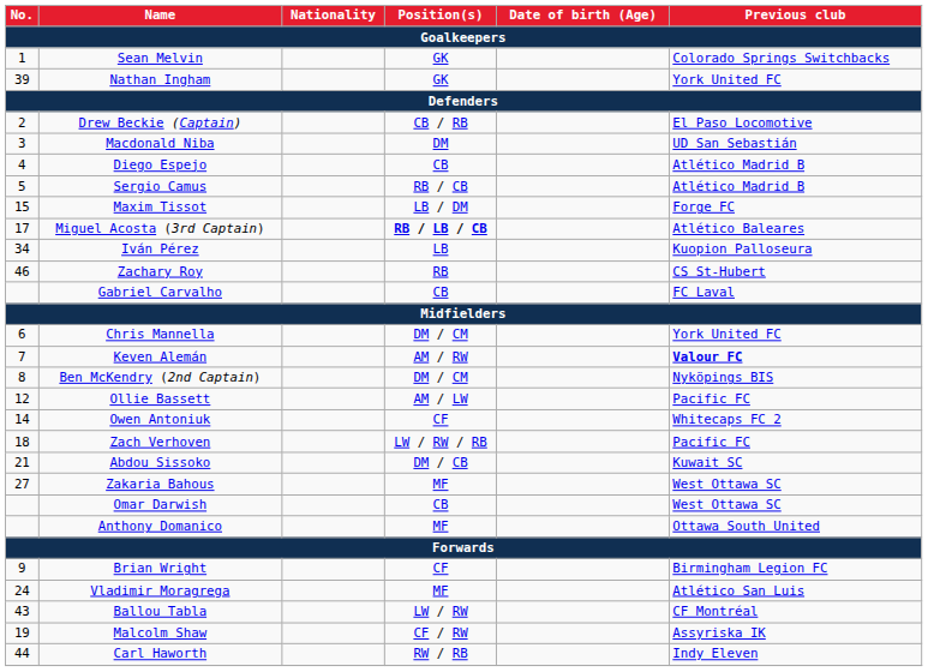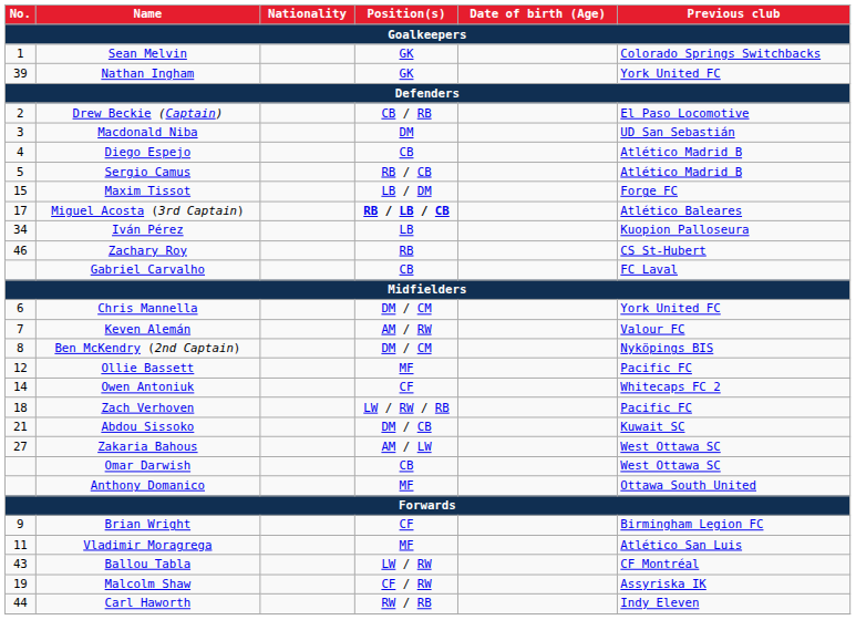 <table class="wikitable" style="text-align:center; font-size:86%; width:90%;">
 <tr>
 <th style="background:#e61d2e; color:white; text-align:center;">No.</th>
 <th style="background:#e61d2e; color:white; text-align:center;">Name</th>
 <th style="background:#e61d2e; color:white; text-align:center;">Nationality</th>
 <th style="background:#e61d2e; color:white; text-align:center;">Position(s)</th>
 <th style="background:#e61d2e; color:white; text-align:center;">Date of birth (Age)</th>
 <th style="background:#e61d2e; color:white; text-align:center;">Previous club</th>
 </tr>
 <tr>
 <th colspan="7" style="background:#102f52; color:white; text-align:center;">Goalkeepers</th>
 </tr>
 <tr>
 <td>1</td>
 <td><a href='#'>Sean Melvin</a></td>
 <td></td>
 <td><a href='#'>GK</a></td>
 <td></td>
 <td align="left"> <a href='#'>Colorado Springs Switchbacks</a></td>
 </tr>
 <tr>
 <td>39</td>
 <td><a href='#'>Nathan Ingham</a></td>
 <td></td>
 <td><a href='#'>GK</a></td>
 <td></td>
 <td align="left"> <a href='#'>York United FC</a></td>
 </tr>
 <tr>
 <th colspan="7" style="background:#102f52; color:white; text-align:center;">Defenders</th>
 </tr>
 <tr>
 <td>2</td>
 <td><a href='#'>Drew Beckie</a> <em>(<a href='#'>Captain</a>)</em></td>
 <td></td>
 <td><a href='#'>CB</a> / <a href='#'>RB</a></td>
 <td></td>
 <td align="left"> <a href='#'>El Paso Locomotive</a></td>
 </tr>
 <tr>
 <td>3</td>
 <td><a href='#'>Macdonald Niba</a></td>
 <td></td>
 <td><a href='#'>DM</a></td>
 <td></td>
 <td align="left"> <a href='#'>UD San Sebastián</a></td>
 </tr>
 <tr>
 <td>4</td>
 <td><a href='#'>Diego Espejo</a></td>
 <td></td>
 <td><a href='#'>CB</a></td>
 <td></td>
 <td align="left"> <a href='#'>Atlético Madrid B</a></td>
 </tr>
 <tr>
 <td>5</td>
 <td><a href='#'>Sergio Camus</a></td>
 <td></td>
 <td><a href='#'>RB</a> / <a href='#'>CB</a></td>
 <td></td>
 <td align="left"> <a href='#'>Atlético Madrid B</a></td>
 </tr>
 <tr>
 <td>15</td>
 <td><a href='#'>Maxim Tissot</a></td>
 <td></td>
 <td><a href='#'>LB</a> / <a href='#'>DM</a></td>
 <td></td>
 <td align="left"> <a href='#'>Forge FC</a></td>
 </tr>
 <tr>
 <td>17</td>
 <td><a href='#'>Miguel Acosta</a> (<em>3rd Captain</em>)</td>
 <td></td>
 <td><strong><a href='#'>RB</a> / <a href='#'>LB</a> / <a href='#'>CB</a></strong></td>
 <td></td>
 <td align="left"> <a href='#'>Atlético Baleares</a></td>
 </tr>
 <tr>
 <td>34</td>
 <td><a href='#'>Iván Pérez</a></td>
 <td></td>
 <td><a href='#'>LB</a></td>
 <td></td>
 <td align="left"> <a href='#'>Kuopion Palloseura</a></td>
 </tr>
 <tr>
 <td>46</td>
 <td><a href='#'>Zachary Roy</a></td>
 <td></td>
 <td><a href='#'>RB</a></td>
 <td></td>
 <td align="left"> <a href='#'>CS St-Hubert</a></td>
 </tr>
 <tr>
 <td></td>
 <td><a href='#'>Gabriel Carvalho</a></td>
 <td></td>
 <td><a href='#'>CB</a></td>
 <td></td>
 <td align="left"> <a href='#'>FC Laval</a></td>
 </tr>
 <tr>
 <th colspan="7" style="background:#102f52; color:white; text-align:center;">Midfielders</th>
 </tr>
 <tr>
 <td>6</td>
 <td><a href='#'>Chris Mannella</a></td>
 <td></td>
 <td><a href='#'>DM</a> / <a href='#'>CM</a></td>
 <td></td>
 <td align="left"> <a href='#'>York United FC</a></td>
 </tr>
 <tr>
 <td>7</td>
 <td><a href='#'>Keven Alemán</a></td>
 <td></td>
 <td><a href='#'>AM</a> / <a href='#'>RW</a></td>
 <td></td>
-<td align="left"><strong> <a href='#'>Valour FC</a></strong></td>
+<td align="left"> <a href='#'>Valour FC</a></td>
 </tr>
 <tr>
 <td>8</td>
 <td><a href='#'>Ben McKendry</a> (<em>2nd Captain</em>)</td>
 <td></td>
 <td><a href='#'>DM</a> / <a href='#'>CM</a></td>
 <td></td>
 <td align="left"> <a href='#'>Nyköpings BIS</a></td>
 </tr>
 <tr>
 <td>12</td>
 <td><a href='#'>Ollie Bassett</a></td>
 <td></td>
-<td><a href='#'>AM</a> / <a href='#'>LW</a></td>
+<td><a href='#'>MF</a></td>
 <td></td>
 <td align="left"> <a href='#'>Pacific FC</a></td>
 </tr>
 <tr>
 <td>14</td>
 <td><a href='#'>Owen Antoniuk</a></td>
 <td></td>
 <td><a href='#'>CF</a></td>
 <td></td>
 <td align="left"> <a href='#'>Whitecaps FC 2</a></td>
 </tr>
 <tr>
 <td>18</td>
 <td><a href='#'>Zach Verhoven</a></td>
 <td></td>
 <td><a href='#'>LW</a> / <a href='#'>RW</a> / <a href='#'>RB</a></td>
 <td></td>
 <td align="left"> <a href='#'>Pacific FC</a></td>
 </tr>
 <tr>
 <td>21</td>
 <td><a href='#'>Abdou Sissoko</a></td>
 <td></td>
 <td><a href='#'>DM</a> / <a href='#'>CB</a></td>
 <td></td>
 <td align="left"> <a href='#'>Kuwait SC</a></td>
 </tr>
 <tr>
 <td>27</td>
 <td><a href='#'>Zakaria Bahous</a></td>
 <td></td>
-<td><a href='#'>MF</a></td>
+<td><a href='#'>AM</a> / <a href='#'>LW</a></td>
 <td></td>
 <td align="left"> <a href='#'>West Ottawa SC</a></td>
 </tr>
 <tr>
 <td></td>
 <td><a href='#'>Omar Darwish</a></td>
 <td></td>
 <td><a href='#'>CB</a></td>
 <td></td>
 <td align="left"> <a href='#'>West Ottawa SC</a></td>
 </tr>
 <tr>
 <td></td>
 <td><a href='#'>Anthony Domanico</a></td>
 <td></td>
 <td><a href='#'>MF</a></td>
 <td></td>
 <td align="left"> <a href='#'>Ottawa South United</a></td>
 </tr>
 <tr>
 <th colspan="7" style="background:#102f52; color:white; text-align:center;">Forwards</th>
 </tr>
 <tr>
 <td>9</td>
 <td><a href='#'>Brian Wright</a></td>
 <td></td>
 <td><a href='#'>CF</a></td>
 <td></td>
 <td align="left"> <a href='#'>Birmingham Legion FC</a></td>
 </tr>
 <tr>
-<td>24</td>
+<td>11</td>
 <td><a href='#'>Vladimir Moragrega</a></td>
 <td></td>
 <td><a href='#'>MF</a></td>
 <td></td>
 <td align="left"> <a href='#'>Atlético San Luis</a></td>
 </tr>
 <tr>
 <td>43</td>
 <td><a href='#'>Ballou Tabla</a></td>
 <td></td>
 <td><a href='#'>LW</a> / <a href='#'>RW</a></td>
 <td></td>
 <td align="left"> <a href='#'>CF Montréal</a></td>
 </tr>
 <tr>
 <td>19</td>
 <td><a href='#'>Malcolm Shaw</a></td>
 <td></td>
 <td><a href='#'>CF</a> / <a href='#'>RW</a></td>
 <td></td>
 <td align="left"> <a href='#'>Assyriska IK</a></td>
 </tr>
 <tr>
 <td>44</td>
 <td><a href='#'>Carl Haworth</a></td>
 <td></td>
 <td><a href='#'>RW</a> / <a href='#'>RB</a></td>
 <td></td>
 <td align="left"> <a href='#'>Indy Eleven</a></td>
 </tr>
 <tr>
 </tr>
 </table>
